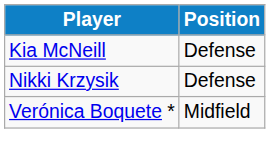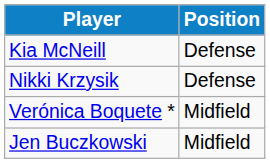 <table class="wikitable">
 <tr>
 <th style="color:white; background:#0E80C6;">Player</th>
 <th style="color:white; background:#0E80C6;">Position</th>
 </tr>
 <tr>
 <td> <a href='#'>Kia McNeill</a></td>
 <td>Defense</td>
 </tr>
 <tr>
 <td> <a href='#'>Nikki Krzysik</a></td>
 <td>Defense</td>
 </tr>
 <tr>
 <td> <a href='#'>Verónica Boquete</a> *</td>
 <td>Midfield</td>
 </tr>
+<tr>
+<td> <a href='#'>Jen Buczkowski</a></td>
+<td>Midfield</td>
+</tr>
 </table>
